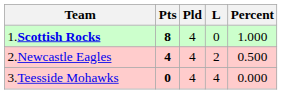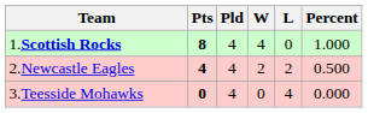 <table class="wikitable" style="text-align: center;">
 <tr>
 <th style="width:175px;">Team</th>
 <th style="width:20px;" abbr="Points">Pts</th>
 <th style="width:20px;" abbr="Played">Pld</th>
+<th style="width:20px;" abbr="Won">W</th>
 <th style="width:20px;" abbr="Lost">L</th>
 <th style="width:20px;" abbr="Percentage">Percent</th>
 </tr>
 <tr style="background:#cfc;">
 <td style="text-align:left;">1.<strong><a href='#'>Scottish Rocks</a></strong></td>
 <td><strong>8</strong></td>
+<td>4</td>
 <td>4</td>
 <td>0</td>
 <td>1.000</td>
 </tr>
 <tr style="background:#fcc;">
 <td style="text-align:left;">2.<a href='#'>Newcastle Eagles</a></td>
 <td><strong>4</strong></td>
 <td>4</td>
 <td>2</td>
+<td>2</td>
 <td>0.500</td>
 </tr>
 <tr style="background:#fcc;">
 <td style="text-align:left;">3.<a href='#'>Teesside Mohawks</a></td>
 <td><strong>0</strong></td>
 <td>4</td>
+<td>0</td>
 <td>4</td>
 <td>0.000</td>
 </tr>
 </table>
